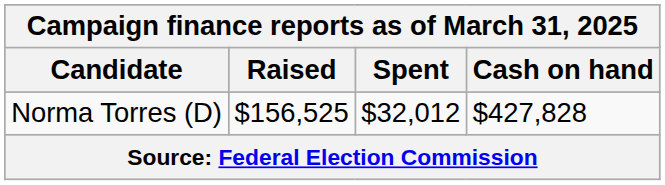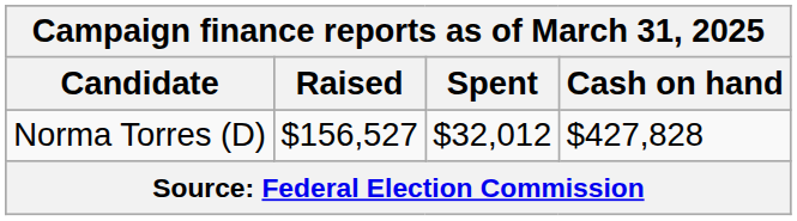 <table class="wikitable sortable">
 <tr>
 <th colspan=4>Campaign finance reports as of March 31, 2025</th>
 </tr>
 <tr style="text-align:center;">
 <th>Candidate</th>
 <th>Raised</th>
 <th>Spent</th>
 <th>Cash on hand</th>
 </tr>
 <tr>
 <td>Norma Torres (D)</td>
-<td>$156,525</td>
+<td>$156,527</td>
 <td>$32,012</td>
 <td>$427,828</td>
 </tr>
 <tr>
 <th colspan="4"><small>Source: <a href='#'>Federal Election Commission</a></small></th>
 </tr>
 </table>
